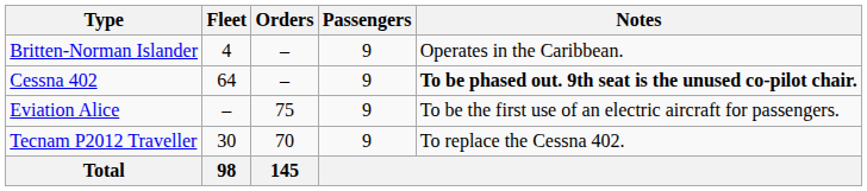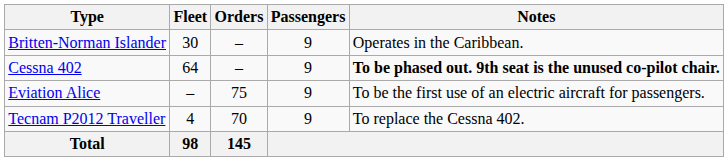 <table class="wikitable" style="margin:auto;">
 <tr>
 <th>Type</th>
 <th>Fleet</th>
 <th>Orders</th>
 <th>Passengers</th>
 <th>Notes</th>
 </tr>
 <tr>
 <td><a href='#'>Britten-Norman Islander</a></td>
-<td align="center">4</td>
+<td align="center">30</td>
 <td align="center">–</td>
 <td align="center">9</td>
 <td>Operates in the Caribbean.</td>
 </tr>
 <tr>
 <td><a href='#'>Cessna 402</a></td>
 <td align="center">64</td>
 <td align="center">–</td>
 <td align="center">9</td>
 <td><strong>To be phased out. 9th seat is the unused co-pilot chair.</strong></td>
 </tr>
 <tr>
 <td><a href='#'>Eviation Alice</a></td>
 <td align=center>–</td>
 <td align=center>75</td>
 <td align=center>9</td>
 <td>To be the first use of an electric aircraft for passengers.</td>
 </tr>
 <tr>
 <td><a href='#'>Tecnam P2012 Traveller</a></td>
-<td align="center">30</td>
+<td align="center">4</td>
 <td align="center">70</td>
 <td align="center">9</td>
 <td>To replace the Cessna 402.</td>
 </tr>
 <tr>
 <th align=center>Total</th>
 <th align=center>98</th>
 <th align=center>145</th>
 <th colspan=2></th>
 </tr>
 </table>
